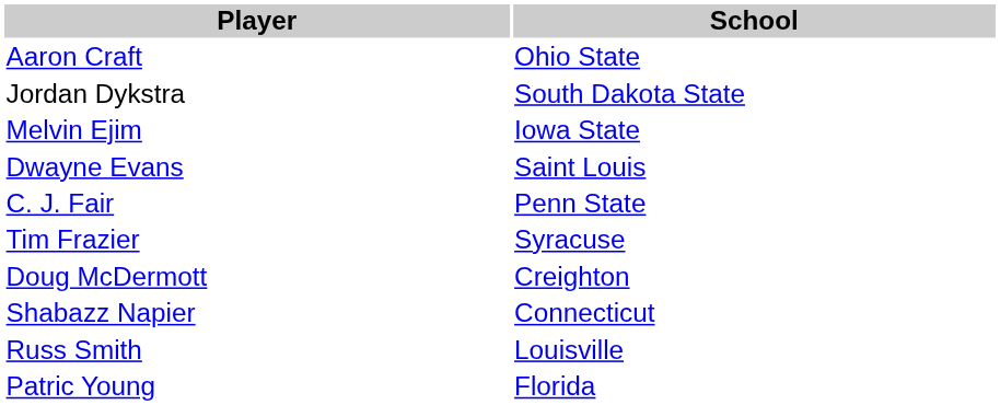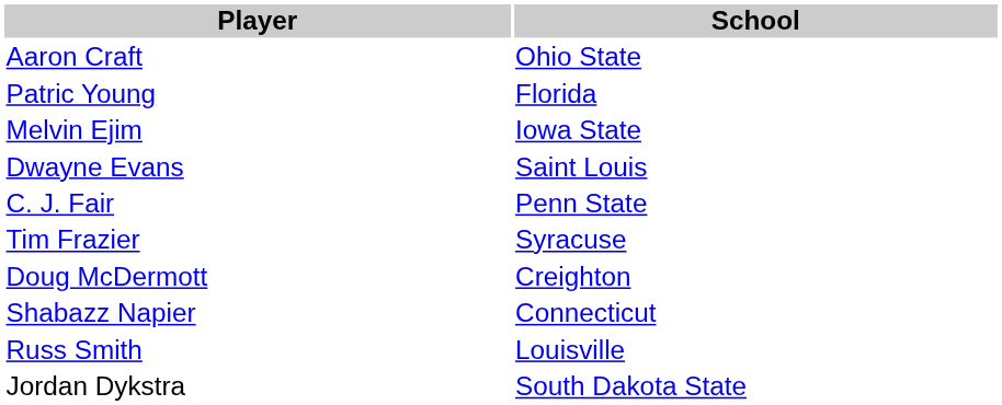 <table style="width:600px" "border:'1' 'solid' 'gray' ">
 <tr>
 <th style="background:#CCCCCC;width:23%">Player</th>
 <th style="background:#CCCCCC;width:22%">School</th>
 </tr>
 <tr>
 <td><a href='#'>Aaron Craft</a></td>
 <td><a href='#'>Ohio State</a></td>
 </tr>
 <tr>
-<td>Jordan Dykstra</td>
-<td><a href='#'>South Dakota State</a></td>
+<td><a href='#'>Patric Young</a></td>
+<td><a href='#'>Florida</a></td>
 </tr>
 <tr>
 <td><a href='#'>Melvin Ejim</a></td>
 <td><a href='#'>Iowa State</a></td>
 </tr>
 <tr>
 <td><a href='#'>Dwayne Evans</a></td>
 <td><a href='#'>Saint Louis</a></td>
 </tr>
 <tr>
 <td><a href='#'>C. J. Fair</a></td>
 <td><a href='#'>Penn State</a></td>
 </tr>
 <tr>
 <td><a href='#'>Tim Frazier</a></td>
 <td><a href='#'>Syracuse</a></td>
 </tr>
 <tr>
 <td><a href='#'>Doug McDermott</a></td>
 <td><a href='#'>Creighton</a></td>
 </tr>
 <tr>
 <td><a href='#'>Shabazz Napier</a></td>
 <td><a href='#'>Connecticut</a></td>
 </tr>
 <tr>
 <td><a href='#'>Russ Smith</a></td>
 <td><a href='#'>Louisville</a></td>
 </tr>
 <tr>
-<td><a href='#'>Patric Young</a></td>
-<td><a href='#'>Florida</a></td>
+<td>Jordan Dykstra</td>
+<td><a href='#'>South Dakota State</a></td>
 </tr>
 </table>
